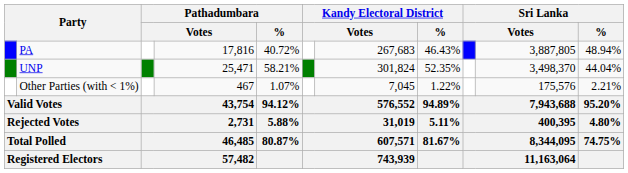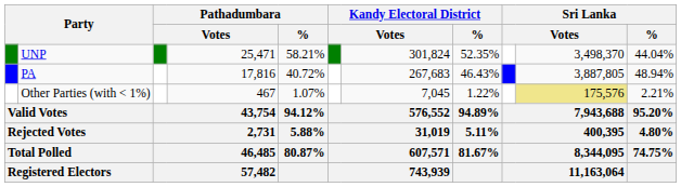 <table class="wikitable">
 <tr>
 <th colspan="2" width="144px"rowspan="2">Party</th>
 <th colspan="3" width="216px">Pathadumbara</th>
 <th colspan="3" width="216px"><a href='#'>Kandy Electoral District</a></th>
 <th colspan="3" width="216px">Sri Lanka</th>
 </tr>
 <tr>
 <th colspan="2" width="144px">Votes</th>
 <th>%</th>
 <th colspan="2" width="144px">Votes</th>
 <th>%</th>
 <th colspan="2" width="144px">Votes</th>
 <th>%</th>
 </tr>
 <tr>
+<td style="background-color:green;" width="10px"></td>
+<td style="text-align:left;"><a href='#'>UNP</a></td>
+<td style="background-color:green;" width="10px"></td>
+<td style="text-align:right;">25,471</td>
+<td style="text-align:right;">58.21%</td>
+<td style="background-color:green;" width="10px"></td>
+<td style="text-align:right;">301,824</td>
+<td style="text-align:right;">52.35%</td>
+<td style="background-color:white;" width="10px"></td>
+<td style="text-align:right;">3,498,370</td>
+<td style="text-align:right;">44.04%</td>
+</tr>
+<tr>
 <td style="background-color:blue;" width="10px"></td>
 <td style="text-align:left;"><a href='#'>PA</a></td>
 <td style="background-color:white;" width="10px"></td>
 <td style="text-align:right;">17,816</td>
 <td style="text-align:right;">40.72%</td>
 <td style="background-color:white;" width="10px"></td>
 <td style="text-align:right;">267,683</td>
 <td style="text-align:right;">46.43%</td>
 <td style="background-color:blue;" width="10px"></td>
 <td style="text-align:right;">3,887,805</td>
 <td style="text-align:right;">48.94%</td>
 </tr>
 <tr>
-<td style="background-color:green;" width="10px"></td>
-<td style="text-align:left;"><a href='#'>UNP</a></td>
-<td style="background-color:green;" width="10px"></td>
-<td style="text-align:right;">25,471</td>
-<td style="text-align:right;">58.21%</td>
-<td style="background-color:green;" width="10px"></td>
-<td style="text-align:right;">301,824</td>
-<td style="text-align:right;">52.35%</td>
-<td style="background-color:white;" width="10px"></td>
-<td style="text-align:right;">3,498,370</td>
-<td style="text-align:right;">44.04%</td>
-</tr>
-<tr>
 <td style="background-color:white;" width="10px"></td>
 <td style="text-align:left;">Other Parties (with < 1%)</td>
 <td style="background-color:white;" width="10px"></td>
 <td style="text-align:right;">467</td>
 <td style="text-align:right;">1.07%</td>
 <td style="background-color:white;" width="10px"></td>
 <td style="text-align:right;">7,045</td>
 <td style="text-align:right;">1.22%</td>
 <td style="background-color:white;" width="10px"></td>
-<td style="text-align:right;">175,576</td>
+<td style="background: khaki; text-align:right;">175,576</td>
 <td style="text-align:right;">2.21%</td>
 </tr>
 <tr>
 <th colspan="2" width="144px"style="text-align:left;">Valid Votes</th>
 <th style="text-align:right;"colspan="2" width="144px">43,754</th>
 <th style="text-align:right;">94.12%</th>
 <th style="text-align:right;"colspan="2" width="144px">576,552</th>
 <th style="text-align:right;">94.89%</th>
 <th style="text-align:right;"colspan="2" width="144px">7,943,688</th>
 <th style="text-align:right;">95.20%</th>
 </tr>
 <tr>
 <th colspan="2" width="144px"style="text-align:left;">Rejected Votes</th>
 <th style="text-align:right;"colspan="2" width="144px">2,731</th>
 <th style="text-align:right;">5.88%</th>
 <th style="text-align:right;"colspan="2" width="144px">31,019</th>
 <th style="text-align:right;">5.11%</th>
 <th style="text-align:right;"colspan="2" width="144px">400,395</th>
 <th style="text-align:right;">4.80%</th>
 </tr>
 <tr>
 <th colspan="2" width="144px"style="text-align:left;">Total Polled</th>
 <th style="text-align:right;"colspan="2" width="144px">46,485</th>
 <th style="text-align:right;">80.87%</th>
 <th style="text-align:right;"colspan="2" width="144px">607,571</th>
 <th style="text-align:right;">81.67%</th>
 <th style="text-align:right;"colspan="2" width="144px">8,344,095</th>
 <th style="text-align:right;">74.75%</th>
 </tr>
 <tr>
 <th colspan="2" width="144px"style="text-align:left;">Registered Electors</th>
 <th style="text-align:right;"colspan="2" width="144px">57,482</th>
 <th></th>
 <th style="text-align:right;"colspan="2" width="144px">743,939</th>
 <th></th>
 <th style="text-align:right;"colspan="2" width="144px">11,163,064</th>
 <th></th>
 </tr>
 </table>
